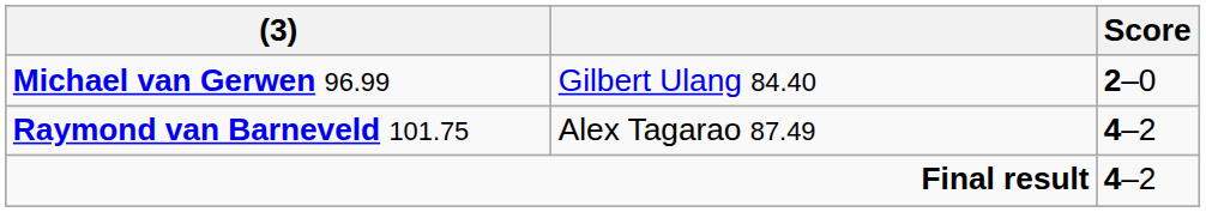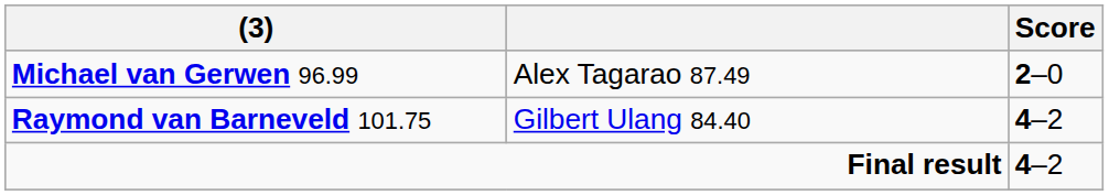 <table class="wikitable">
 <tr>
 <th width=270><strong></strong> (3)</th>
 <th width=270></th>
 <th>Score</th>
 </tr>
 <tr>
 <td><strong><a href='#'>Michael van Gerwen</a></strong> <small><span>96.99</span></small></td>
-<td><a href='#'>Gilbert Ulang</a> <small><span>84.40</span></small></td>
+<td>Alex Tagarao <small><span>87.49</span></small></td>
 <td><strong>2</strong>–0</td>
 </tr>
 <tr>
 <td><strong><a href='#'>Raymond van Barneveld</a></strong> <small><span>101.75</span></small></td>
-<td>Alex Tagarao <small><span>87.49</span></small></td>
+<td><a href='#'>Gilbert Ulang</a> <small><span>84.40</span></small></td>
 <td><strong>4</strong>–2</td>
 </tr>
 <tr>
 <td colspan="2" align="right"><strong>Final result</strong></td>
 <td><strong>4</strong>–2</td>
 </tr>
 </table>
